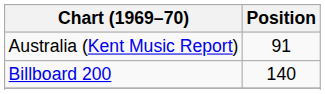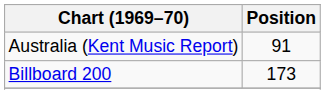 <table class="wikitable">
 <tr>
 <th scope="col">Chart (1969–70)</th>
 <th scope="col">Position</th>
 </tr>
 <tr>
 <td>Australia (<a href='#'>Kent Music Report</a>)</td>
 <td style="text-align:center;">91</td>
 </tr>
 <tr>
 <td><a href='#'>Billboard 200</a></td>
-<td align="center">140</td>
+<td align="center">173</td>
 </tr>
 <tr>
 </tr>
 <tr>
 </tr>
 </table>
